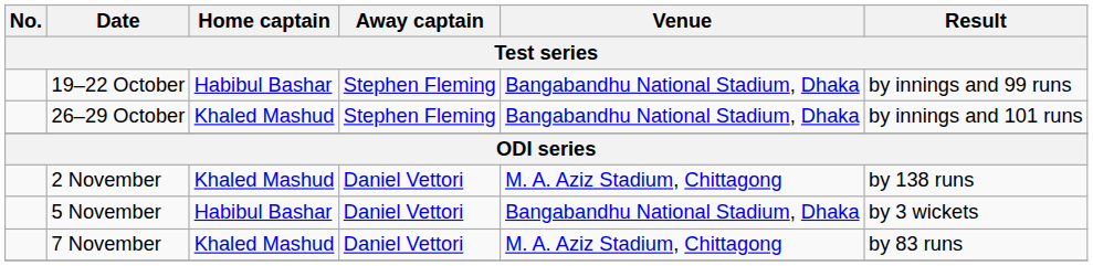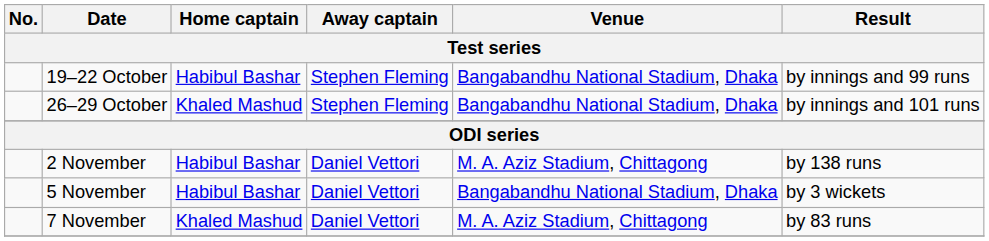 <table class="wikitable">
 <tr>
 <th>No.</th>
 <th>Date</th>
 <th>Home captain</th>
 <th>Away captain</th>
 <th>Venue</th>
 <th>Result</th>
 </tr>
 <tr>
 <th colspan="6">Test series</th>
 </tr>
 <tr>
 <td></td>
 <td>19–22 October</td>
 <td><a href='#'>Habibul Bashar</a></td>
 <td><a href='#'>Stephen Fleming</a></td>
 <td><a href='#'>Bangabandhu National Stadium</a>, <a href='#'>Dhaka</a></td>
 <td> by innings and 99 runs</td>
 </tr>
 <tr>
 <td></td>
 <td>26–29 October</td>
 <td><a href='#'>Khaled Mashud</a></td>
 <td><a href='#'>Stephen Fleming</a></td>
 <td><a href='#'>Bangabandhu National Stadium</a>, <a href='#'>Dhaka</a></td>
 <td> by innings and 101 runs</td>
 </tr>
 <tr>
 </tr>
 <tr>
 <th colspan="6">ODI series</th>
 </tr>
 <tr>
 <td></td>
 <td>2 November</td>
-<td><a href='#'>Khaled Mashud</a></td>
+<td><a href='#'>Habibul Bashar</a></td>
 <td><a href='#'>Daniel Vettori</a></td>
 <td><a href='#'>M. A. Aziz Stadium</a>, <a href='#'>Chittagong</a></td>
 <td> by 138 runs</td>
 </tr>
 <tr>
 <td></td>
 <td>5 November</td>
 <td><a href='#'>Habibul Bashar</a></td>
 <td><a href='#'>Daniel Vettori</a></td>
 <td><a href='#'>Bangabandhu National Stadium</a>, <a href='#'>Dhaka</a></td>
 <td> by 3 wickets</td>
 </tr>
 <tr>
 <td></td>
 <td>7 November</td>
 <td><a href='#'>Khaled Mashud</a></td>
 <td><a href='#'>Daniel Vettori</a></td>
 <td><a href='#'>M. A. Aziz Stadium</a>, <a href='#'>Chittagong</a></td>
 <td> by 83 runs</td>
 </tr>
 <tr>
 </tr>
 </table>
